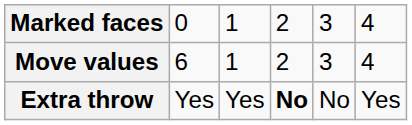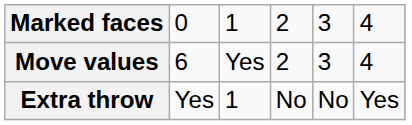 <table class="wikitable">
 <tr>
 <th>Marked faces</th>
 <td>0</td>
 <td>1</td>
 <td>2</td>
 <td>3</td>
 <td>4</td>
 </tr>
 <tr>
 <th>Move values</th>
 <td>6</td>
-<td>1</td>
+<td>Yes</td>
 <td>2</td>
 <td>3</td>
 <td>4</td>
 </tr>
 <tr>
 <th>Extra throw</th>
 <td>Yes</td>
-<td>Yes</td>
-<td><strong>No</strong></td>
+<td>1</td>
+<td>No</td>
 <td>No</td>
 <td>Yes</td>
 </tr>
 </table>
